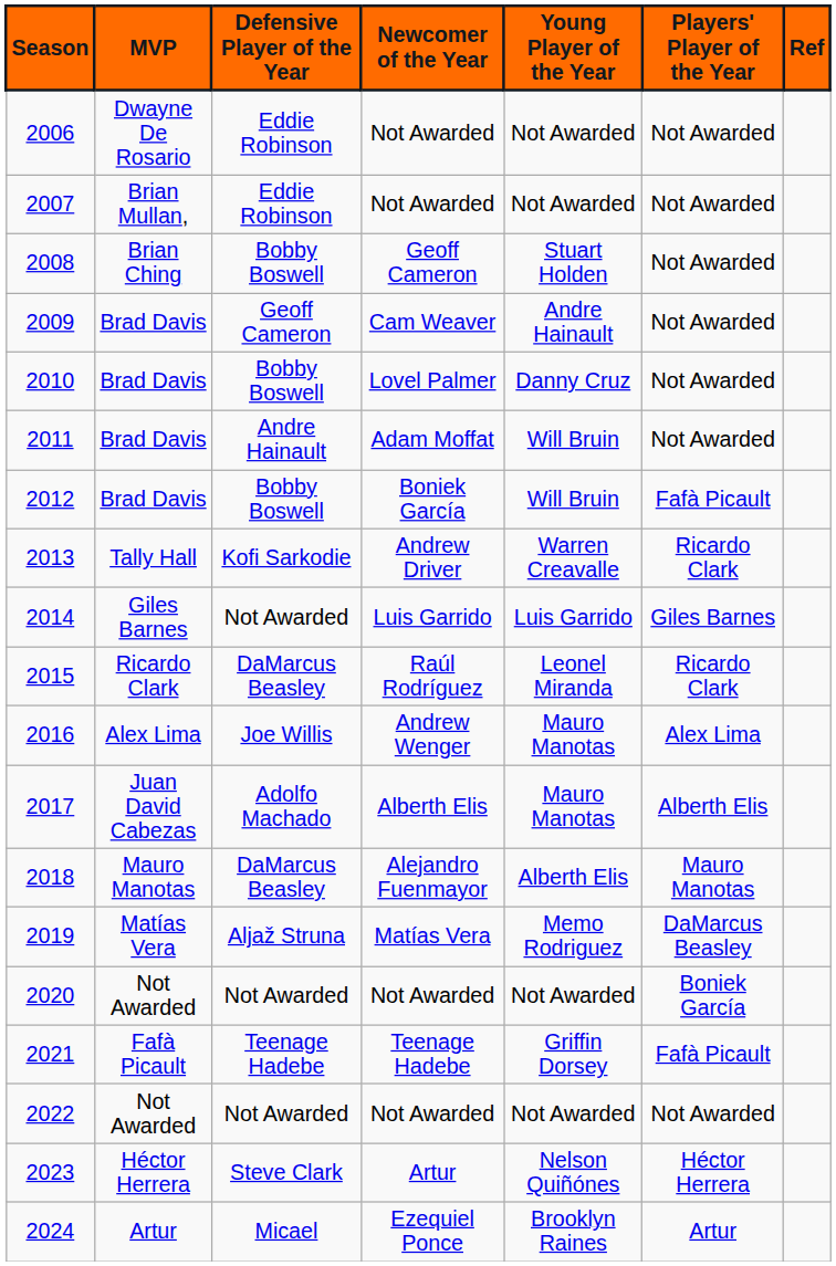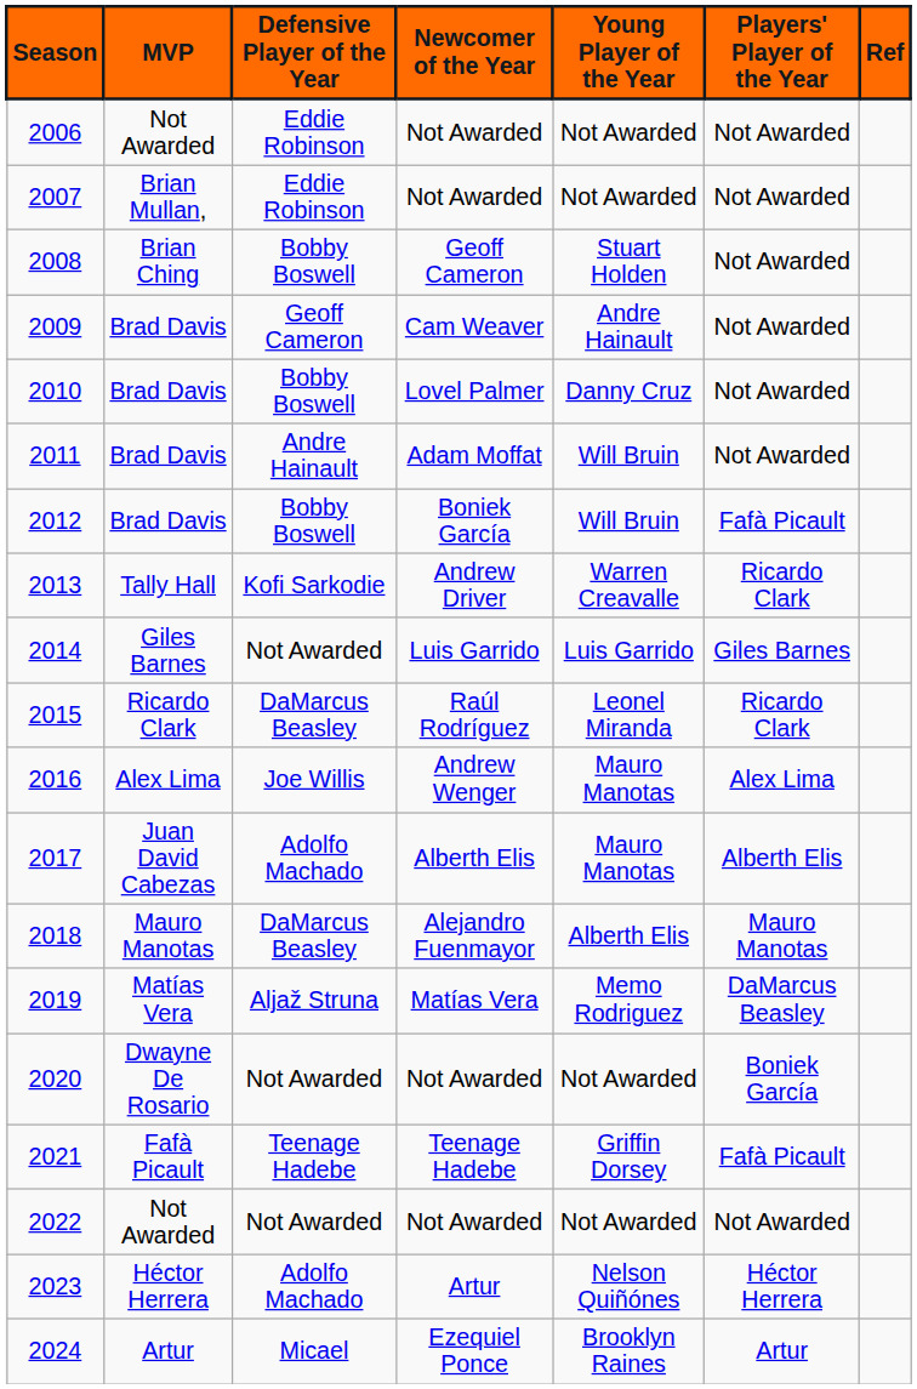 <table class="wikitable" style="text-align:center">
 <tr>
 <th style="background:#FF6B00; color:#101820; border:2px solid #101820;">Season</th>
 <th style="background:#FF6B00; color:#101820; border:2px solid #101820;">MVP</th>
 <th style="background:#FF6B00; color:#101820; border:2px solid #101820;">Defensive Player of the Year</th>
 <th style="background:#FF6B00; color:#101820; border:2px solid #101820;">Newcomer of the Year</th>
 <th style="background:#FF6B00; color:#101820; border:2px solid #101820;">Young Player of the Year</th>
 <th style="background:#FF6B00; color:#101820; border:2px solid #101820;">Players' Player of the Year</th>
 <th style="background:#FF6B00; color:#101820; border:2px solid #101820;">Ref</th>
 </tr>
 <tr>
 <td style="text-align:center"><a href='#'>2006</a></td>
-<td style="text-align:center"> <a href='#'>Dwayne De Rosario</a></td>
+<td>Not Awarded</td>
 <td style="text-align:center"> <a href='#'>Eddie Robinson</a></td>
 <td style="text-align:center">Not Awarded</td>
 <td>Not Awarded</td>
 <td>Not Awarded</td>
 <td></td>
 </tr>
 <tr>
 <td style="text-align:center"><a href='#'>2007</a></td>
 <td style="text-align:center"> <a href='#'>Brian Mullan</a>, </td>
 <td style="text-align:center"> <a href='#'>Eddie Robinson</a></td>
 <td style="text-align:center">Not Awarded</td>
 <td>Not Awarded</td>
 <td>Not Awarded</td>
 <td></td>
 </tr>
 <tr>
 <td><a href='#'>2008</a></td>
 <td> <a href='#'>Brian Ching</a></td>
 <td> <a href='#'>Bobby Boswell</a></td>
 <td> <a href='#'>Geoff Cameron</a></td>
 <td> <a href='#'>Stuart Holden</a></td>
 <td>Not Awarded</td>
 <td></td>
 </tr>
 <tr>
 <td><a href='#'>2009</a></td>
 <td> <a href='#'>Brad Davis</a></td>
 <td> <a href='#'>Geoff Cameron</a></td>
 <td> <a href='#'>Cam Weaver</a></td>
 <td> <a href='#'>Andre Hainault</a></td>
 <td>Not Awarded</td>
 <td></td>
 </tr>
 <tr>
 <td><a href='#'>2010</a></td>
 <td> <a href='#'>Brad Davis</a></td>
 <td> <a href='#'>Bobby Boswell</a></td>
 <td> <a href='#'>Lovel Palmer</a></td>
 <td> <a href='#'>Danny Cruz</a></td>
 <td>Not Awarded</td>
 <td></td>
 </tr>
 <tr>
 <td><a href='#'>2011</a></td>
 <td> <a href='#'>Brad Davis</a></td>
 <td> <a href='#'>Andre Hainault</a></td>
 <td> <a href='#'>Adam Moffat</a></td>
 <td> <a href='#'>Will Bruin</a></td>
 <td>Not Awarded</td>
 <td></td>
 </tr>
 <tr>
 <td><a href='#'>2012</a></td>
 <td> <a href='#'>Brad Davis</a></td>
 <td> <a href='#'>Bobby Boswell</a></td>
 <td> <a href='#'>Boniek García</a></td>
 <td> <a href='#'>Will Bruin</a></td>
 <td> <a href='#'>Fafà Picault</a></td>
 <td></td>
 </tr>
 <tr>
 <td><a href='#'>2013</a></td>
 <td> <a href='#'>Tally Hall</a></td>
 <td> <a href='#'>Kofi Sarkodie</a></td>
 <td> <a href='#'>Andrew Driver</a></td>
 <td> <a href='#'>Warren Creavalle</a></td>
 <td> <a href='#'>Ricardo Clark</a></td>
 <td></td>
 </tr>
 <tr>
 <td style="text-align:center"><a href='#'>2014</a></td>
 <td style="text-align:center"> <a href='#'>Giles Barnes</a></td>
 <td style="text-align:center">Not Awarded</td>
 <td style="text-align:center"> <a href='#'>Luis Garrido</a></td>
 <td> <a href='#'>Luis Garrido</a></td>
 <td> <a href='#'>Giles Barnes</a></td>
 <td></td>
 </tr>
 <tr>
 <td style="text-align:center"><a href='#'>2015</a></td>
 <td style="text-align:center"> <a href='#'>Ricardo Clark</a></td>
 <td style="text-align:center"> <a href='#'>DaMarcus Beasley</a></td>
 <td style="text-align:center"> <a href='#'>Raúl Rodríguez</a></td>
 <td> <a href='#'>Leonel Miranda</a></td>
 <td> <a href='#'>Ricardo Clark</a></td>
 <td></td>
 </tr>
 <tr>
 <td style="text-align:center"><a href='#'>2016</a></td>
 <td style="text-align:center"> <a href='#'>Alex Lima</a></td>
 <td style="text-align:center"> <a href='#'>Joe Willis</a></td>
 <td style="text-align:center"> <a href='#'>Andrew Wenger</a></td>
 <td> <a href='#'>Mauro Manotas</a></td>
 <td> <a href='#'>Alex Lima</a></td>
 <td></td>
 </tr>
 <tr>
 <td><a href='#'>2017</a></td>
 <td> <a href='#'>Juan David Cabezas</a></td>
 <td> <a href='#'>Adolfo Machado</a></td>
 <td> <a href='#'>Alberth Elis</a></td>
 <td> <a href='#'>Mauro Manotas</a></td>
 <td> <a href='#'>Alberth Elis</a></td>
 <td></td>
 </tr>
 <tr>
 <td><a href='#'>2018</a></td>
 <td> <a href='#'>Mauro Manotas</a></td>
 <td> <a href='#'>DaMarcus Beasley</a></td>
 <td> <a href='#'>Alejandro Fuenmayor</a></td>
 <td> <a href='#'>Alberth Elis</a></td>
 <td> <a href='#'>Mauro Manotas</a></td>
 <td></td>
 </tr>
 <tr>
 <td><a href='#'>2019</a></td>
 <td> <a href='#'>Matías Vera</a></td>
 <td> <a href='#'>Aljaž Struna</a></td>
 <td> <a href='#'>Matías Vera</a></td>
 <td> <a href='#'>Memo Rodriguez</a></td>
 <td> <a href='#'>DaMarcus Beasley</a></td>
 <td></td>
 </tr>
 <tr>
 <td><a href='#'>2020</a></td>
-<td>Not Awarded</td>
+<td style="text-align:center"> <a href='#'>Dwayne De Rosario</a></td>
 <td>Not Awarded</td>
 <td>Not Awarded</td>
 <td>Not Awarded</td>
 <td> <a href='#'>Boniek García</a></td>
 <td></td>
 </tr>
 <tr>
 <td><a href='#'>2021</a></td>
 <td> <a href='#'>Fafà Picault</a></td>
 <td> <a href='#'>Teenage Hadebe</a></td>
 <td> <a href='#'>Teenage Hadebe</a></td>
 <td> <a href='#'>Griffin Dorsey</a></td>
 <td> <a href='#'>Fafà Picault</a></td>
 <td></td>
 </tr>
 <tr>
 <td><a href='#'>2022</a></td>
 <td>Not Awarded</td>
 <td>Not Awarded</td>
 <td>Not Awarded</td>
 <td>Not Awarded</td>
 <td>Not Awarded</td>
 <td></td>
 </tr>
 <tr>
 <td><a href='#'>2023</a></td>
 <td> <a href='#'>Héctor Herrera</a></td>
-<td> <a href='#'>Steve Clark</a></td>
+<td> <a href='#'>Adolfo Machado</a></td>
 <td> <a href='#'>Artur</a></td>
 <td> <a href='#'>Nelson Quiñónes</a></td>
 <td> <a href='#'>Héctor Herrera</a></td>
 <td></td>
 </tr>
 <tr>
 <td><a href='#'>2024</a></td>
 <td> <a href='#'>Artur</a></td>
 <td> <a href='#'>Micael</a></td>
 <td> <a href='#'>Ezequiel Ponce</a></td>
 <td> <a href='#'>Brooklyn Raines</a></td>
 <td> <a href='#'>Artur</a></td>
 <td></td>
 </tr>
 </table>
